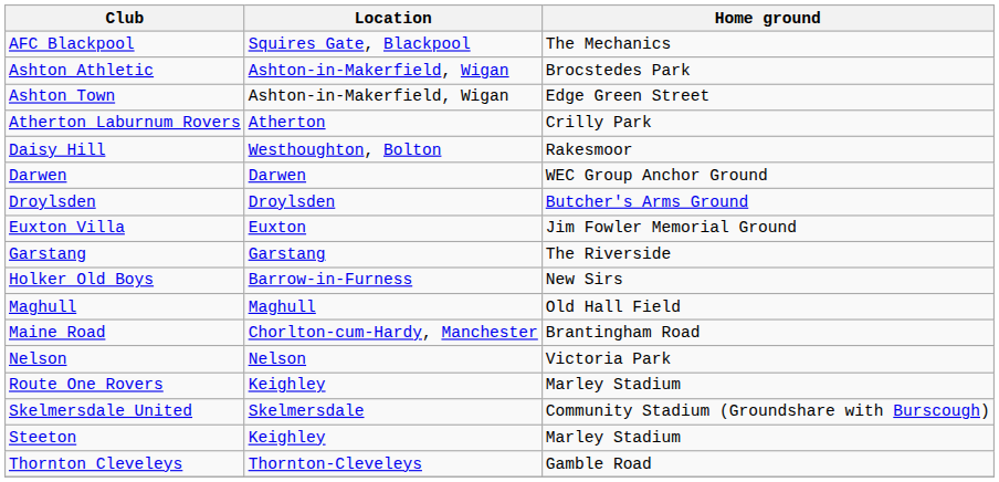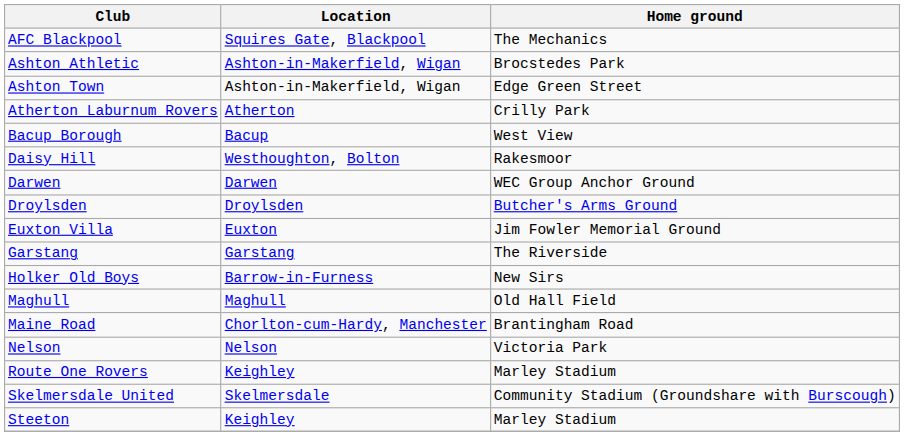 <table class="wikitable">
 <tr>
 <th>Club</th>
 <th>Location</th>
 <th>Home ground</th>
 </tr>
 <tr>
 <td><a href='#'>AFC Blackpool</a></td>
 <td><a href='#'>Squires Gate</a>, <a href='#'>Blackpool</a></td>
 <td>The Mechanics</td>
 </tr>
 <tr>
 <td><a href='#'>Ashton Athletic</a></td>
 <td><a href='#'>Ashton-in-Makerfield</a>, <a href='#'>Wigan</a></td>
 <td>Brocstedes Park</td>
 </tr>
 <tr>
 <td><a href='#'>Ashton Town</a></td>
 <td>Ashton-in-Makerfield, Wigan</td>
 <td>Edge Green Street</td>
 </tr>
 <tr>
 <td><a href='#'>Atherton Laburnum Rovers</a></td>
 <td><a href='#'>Atherton</a></td>
 <td>Crilly Park</td>
+</tr>
+<tr>
+<td><a href='#'>Bacup Borough</a></td>
+<td><a href='#'>Bacup</a></td>
+<td>West View</td>
 </tr>
 <tr>
 <td><a href='#'>Daisy Hill</a></td>
 <td><a href='#'>Westhoughton</a>, <a href='#'>Bolton</a></td>
 <td>Rakesmoor</td>
 </tr>
 <tr>
 <td><a href='#'>Darwen</a></td>
 <td><a href='#'>Darwen</a></td>
 <td>WEC Group Anchor Ground</td>
 </tr>
 <tr>
 <td><a href='#'>Droylsden</a></td>
 <td><a href='#'>Droylsden</a></td>
 <td><a href='#'>Butcher's Arms Ground</a></td>
 </tr>
 <tr>
 <td><a href='#'>Euxton Villa</a></td>
 <td><a href='#'>Euxton</a></td>
 <td>Jim Fowler Memorial Ground</td>
 </tr>
 <tr>
 <td><a href='#'>Garstang</a></td>
 <td><a href='#'>Garstang</a></td>
 <td>The Riverside</td>
 </tr>
 <tr>
 <td><a href='#'>Holker Old Boys</a></td>
 <td><a href='#'>Barrow-in-Furness</a></td>
 <td>New Sirs</td>
 </tr>
 <tr>
 <td><a href='#'>Maghull</a></td>
 <td><a href='#'>Maghull</a></td>
 <td>Old Hall Field</td>
 </tr>
 <tr>
 <td><a href='#'>Maine Road</a></td>
 <td><a href='#'>Chorlton-cum-Hardy</a>, <a href='#'>Manchester</a></td>
 <td>Brantingham Road</td>
 </tr>
 <tr>
 <td><a href='#'>Nelson</a></td>
 <td><a href='#'>Nelson</a></td>
 <td>Victoria Park</td>
 </tr>
 <tr>
 <td><a href='#'>Route One Rovers</a></td>
 <td><a href='#'>Keighley</a></td>
 <td>Marley Stadium</td>
 </tr>
 <tr>
 <td><a href='#'>Skelmersdale United</a></td>
 <td><a href='#'>Skelmersdale</a></td>
 <td>Community Stadium (Groundshare with <a href='#'>Burscough</a>)</td>
 </tr>
 <tr>
 <td><a href='#'>Steeton</a></td>
 <td><a href='#'>Keighley</a></td>
 <td>Marley Stadium</td>
 </tr>
 <tr>
-<td><a href='#'>Thornton Cleveleys</a></td>
-<td><a href='#'>Thornton-Cleveleys</a></td>
-<td>Gamble Road</td>
-</tr>
-<tr>
 </tr>
 </table>
